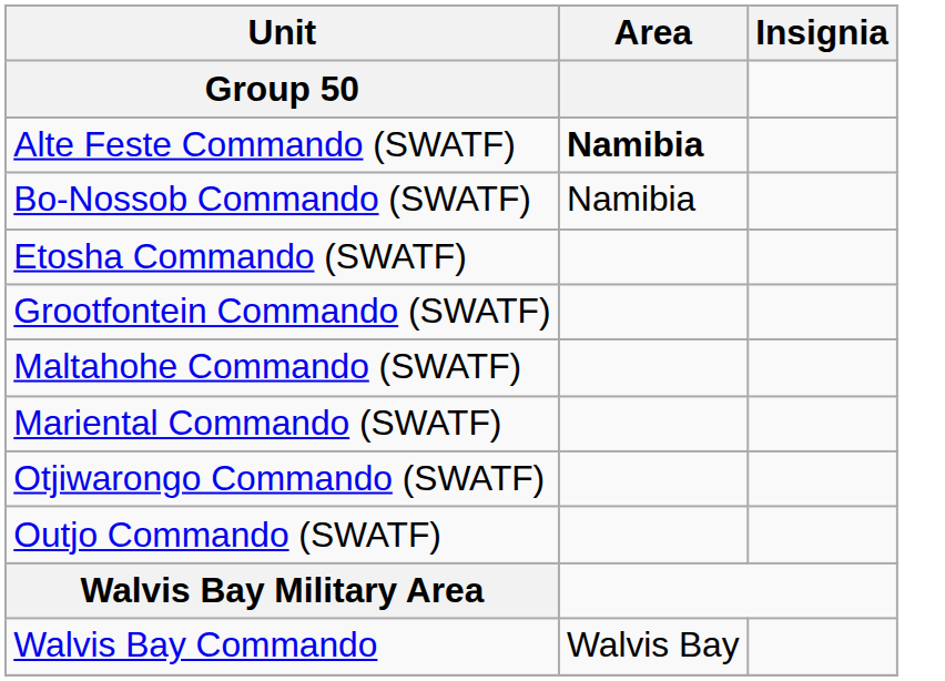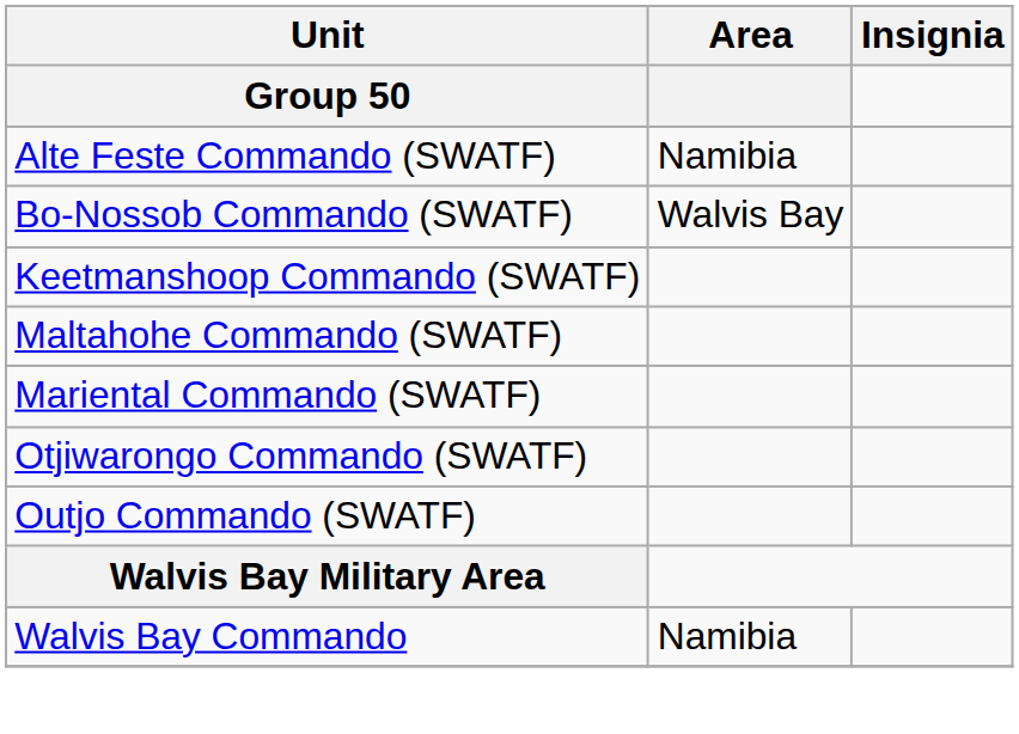 <table class="wikitable">
 <tr>
 <th>Unit</th>
 <th>Area</th>
 <th>Insignia</th>
 </tr>
 <tr>
 <th>Group 50</th>
 <th></th>
 </tr>
 <tr>
 <td><a href='#'>Alte Feste Commando</a> (SWATF)</td>
-<td><strong>Namibia</strong></td>
+<td>Namibia</td>
 <td></td>
 </tr>
 <tr>
 <td><a href='#'>Bo-Nossob Commando</a> (SWATF)</td>
-<td>Namibia</td>
+<td>Walvis Bay</td>
 <td></td>
 </tr>
 <tr>
-<td><a href='#'>Etosha Commando</a> (SWATF)</td>
-<td></td>
-<td></td>
-</tr>
-<tr>
-<td><a href='#'>Grootfontein Commando</a> (SWATF)</td>
+<td><a href='#'>Keetmanshoop Commando</a> (SWATF)</td>
 <td></td>
 <td></td>
 </tr>
 <tr>
 <td><a href='#'>Maltahohe Commando</a> (SWATF)</td>
 <td></td>
 <td></td>
 </tr>
 <tr>
 <td><a href='#'>Mariental Commando</a> (SWATF)</td>
 <td></td>
 <td></td>
 </tr>
 <tr>
 <td><a href='#'>Otjiwarongo Commando</a> (SWATF)</td>
 <td></td>
 <td></td>
 </tr>
 <tr>
 <td><a href='#'>Outjo Commando</a> (SWATF)</td>
 <td></td>
 <td></td>
 </tr>
 <tr>
 <th>Walvis Bay Military Area</th>
 </tr>
 <tr>
 <td><a href='#'>Walvis Bay Commando</a></td>
-<td>Walvis Bay</td>
+<td>Namibia</td>
 <td></td>
 </tr>
 <tr>
 </tr>
 </table>
